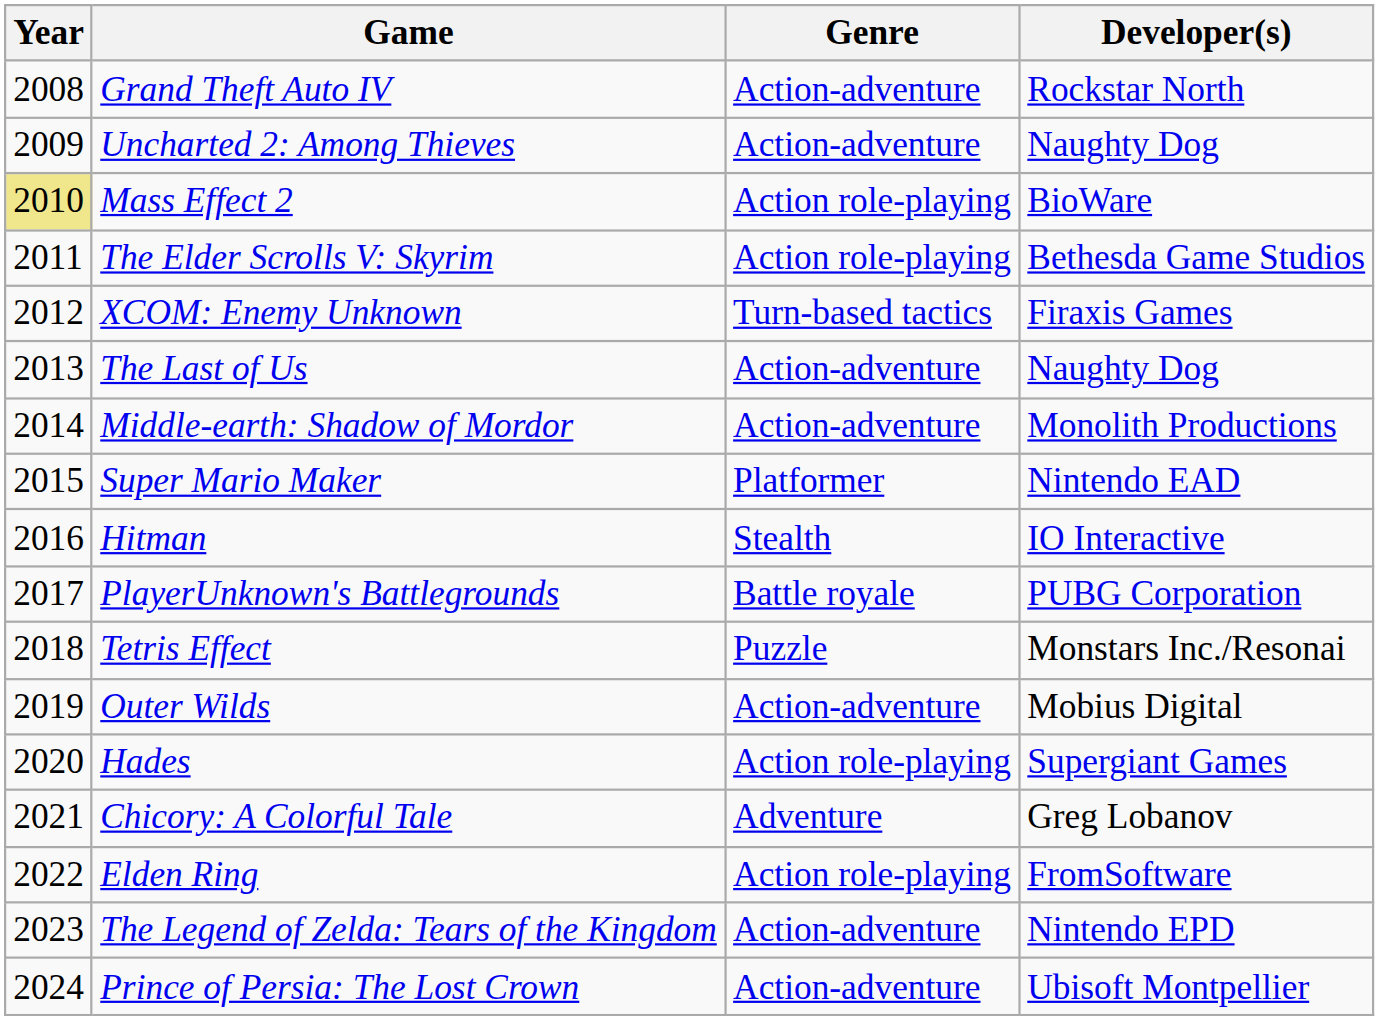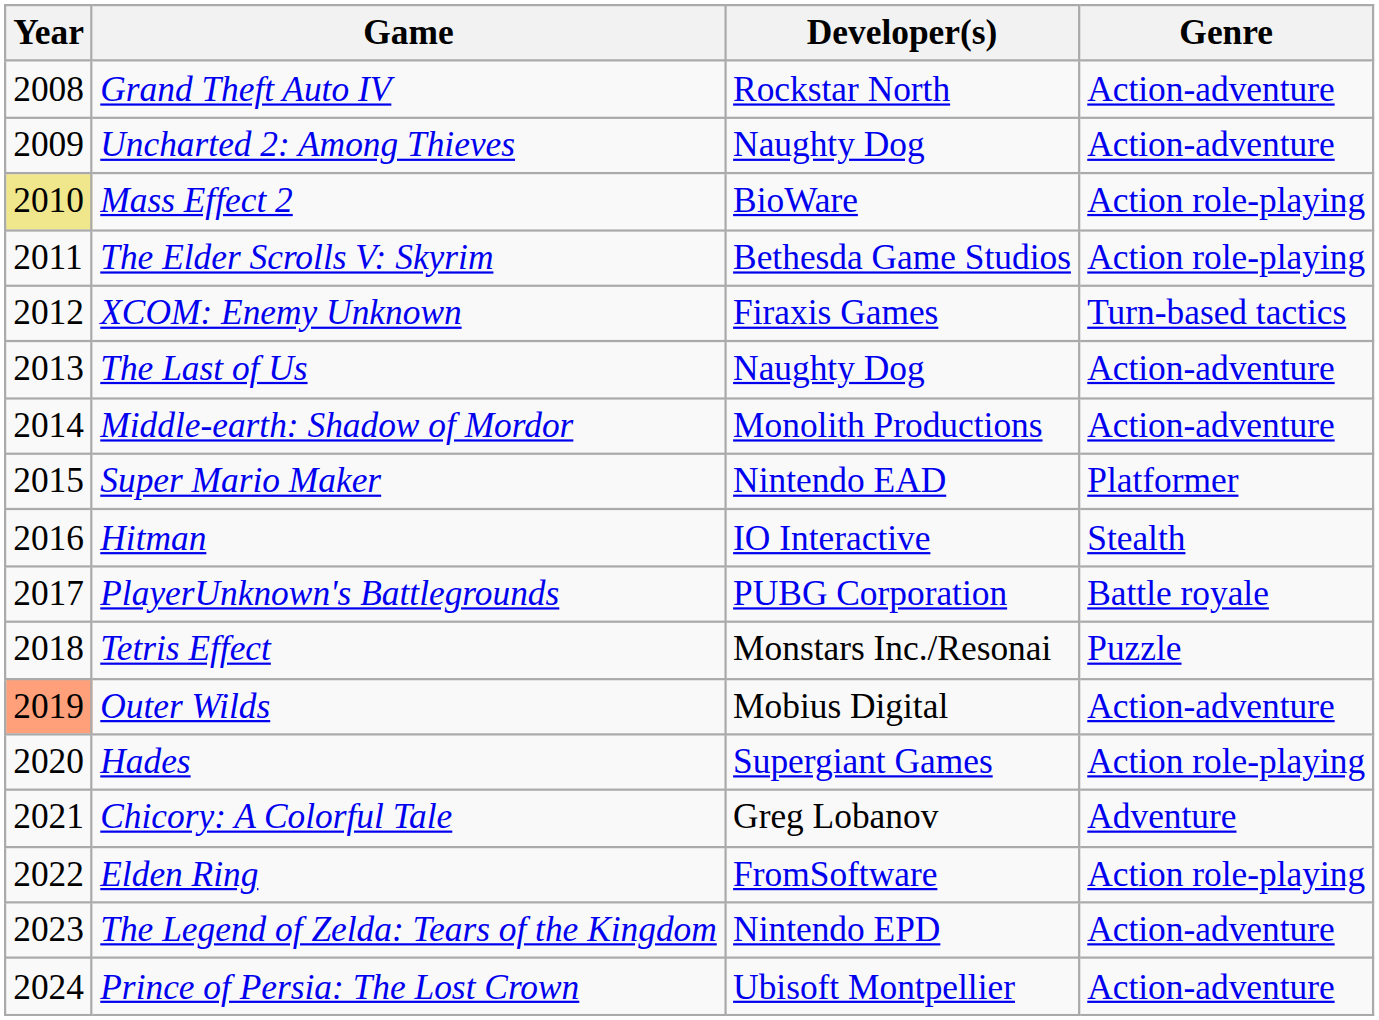 <table class="wikitable">
 <tr>
 <th>Year</th>
 <th>Game</th>
+<th>Developer(s)</th>
 <th>Genre</th>
-<th>Developer(s)</th>
 </tr>
 <tr>
 <td>2008</td>
 <td><em><a href='#'>Grand Theft Auto IV</a></em></td>
+<td><a href='#'>Rockstar North</a></td>
 <td><a href='#'>Action-adventure</a></td>
-<td><a href='#'>Rockstar North</a></td>
 </tr>
 <tr>
 <td>2009</td>
 <td><em><a href='#'>Uncharted 2: Among Thieves</a></em></td>
+<td><a href='#'>Naughty Dog</a></td>
 <td><a href='#'>Action-adventure</a></td>
-<td><a href='#'>Naughty Dog</a></td>
 </tr>
 <tr>
 <td style="background: khaki;">2010</td>
 <td><em><a href='#'>Mass Effect 2</a></em></td>
+<td><a href='#'>BioWare</a></td>
 <td><a href='#'>Action role-playing</a></td>
-<td><a href='#'>BioWare</a></td>
 </tr>
 <tr>
 <td>2011</td>
 <td><em> <a href='#'>The Elder Scrolls V: Skyrim</a></em></td>
+<td><a href='#'>Bethesda Game Studios</a></td>
 <td><a href='#'>Action role-playing</a></td>
-<td><a href='#'>Bethesda Game Studios</a></td>
 </tr>
 <tr>
 <td>2012</td>
 <td><em> <a href='#'>XCOM: Enemy Unknown</a></em></td>
+<td><a href='#'>Firaxis Games</a></td>
 <td><a href='#'>Turn-based tactics</a></td>
-<td><a href='#'>Firaxis Games</a></td>
 </tr>
 <tr>
 <td>2013</td>
 <td><em> <a href='#'>The Last of Us</a></em></td>
+<td><a href='#'>Naughty Dog</a></td>
 <td><a href='#'>Action-adventure</a></td>
-<td><a href='#'>Naughty Dog</a></td>
 </tr>
 <tr>
 <td>2014</td>
 <td><em> <a href='#'>Middle-earth: Shadow of Mordor</a></em></td>
+<td><a href='#'>Monolith Productions</a></td>
 <td><a href='#'>Action-adventure</a></td>
-<td><a href='#'>Monolith Productions</a></td>
 </tr>
 <tr>
 <td>2015</td>
 <td><em> <a href='#'>Super Mario Maker</a></em></td>
+<td><a href='#'>Nintendo EAD</a></td>
 <td><a href='#'>Platformer</a></td>
-<td><a href='#'>Nintendo EAD</a></td>
 </tr>
 <tr>
 <td>2016</td>
 <td><em><a href='#'>Hitman</a></em></td>
+<td><a href='#'>IO Interactive</a></td>
 <td><a href='#'>Stealth</a></td>
-<td><a href='#'>IO Interactive</a></td>
 </tr>
 <tr>
 <td>2017</td>
 <td><em><a href='#'>PlayerUnknown's Battlegrounds</a></em></td>
+<td><a href='#'>PUBG Corporation</a></td>
 <td><a href='#'>Battle royale</a></td>
-<td><a href='#'>PUBG Corporation</a></td>
 </tr>
 <tr>
 <td>2018</td>
 <td><em><a href='#'>Tetris Effect</a></em></td>
+<td>Monstars Inc./Resonai</td>
 <td><a href='#'>Puzzle</a></td>
-<td>Monstars Inc./Resonai</td>
 </tr>
 <tr>
-<td>2019</td>
+<td style="background: lightsalmon;">2019</td>
 <td><em><a href='#'>Outer Wilds</a></em></td>
+<td>Mobius Digital</td>
 <td><a href='#'>Action-adventure</a></td>
-<td>Mobius Digital</td>
 </tr>
 <tr>
 <td>2020</td>
 <td><em><a href='#'>Hades</a></em></td>
+<td><a href='#'>Supergiant Games</a></td>
 <td><a href='#'>Action role-playing</a></td>
-<td><a href='#'>Supergiant Games</a></td>
 </tr>
 <tr>
 <td>2021</td>
 <td><em><a href='#'>Chicory: A Colorful Tale</a></em></td>
+<td>Greg Lobanov</td>
 <td><a href='#'>Adventure</a></td>
-<td>Greg Lobanov</td>
 </tr>
 <tr>
 <td>2022</td>
 <td><em><a href='#'>Elden Ring</a></em></td>
+<td><a href='#'>FromSoftware</a></td>
 <td><a href='#'>Action role-playing</a></td>
-<td><a href='#'>FromSoftware</a></td>
 </tr>
 <tr>
 <td>2023</td>
 <td><em><a href='#'>The Legend of Zelda: Tears of the Kingdom</a></em></td>
+<td><a href='#'>Nintendo EPD</a></td>
 <td><a href='#'>Action-adventure</a></td>
-<td><a href='#'>Nintendo EPD</a></td>
 </tr>
 <tr>
 <td>2024</td>
 <td><em><a href='#'>Prince of Persia: The Lost Crown</a></em></td>
+<td><a href='#'>Ubisoft Montpellier</a></td>
 <td><a href='#'>Action-adventure</a></td>
-<td><a href='#'>Ubisoft Montpellier</a></td>
 </tr>
 </table>
